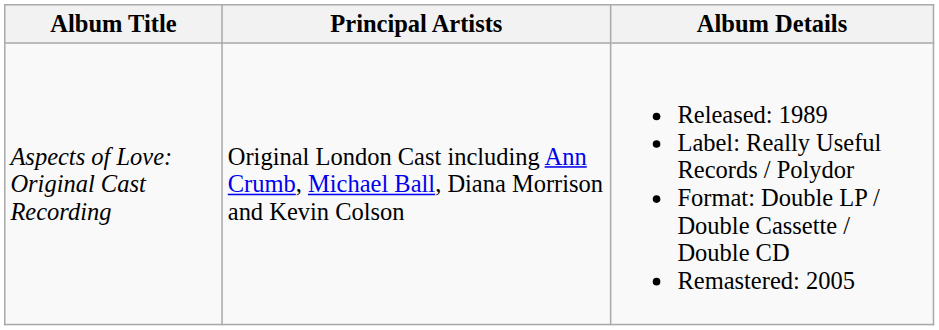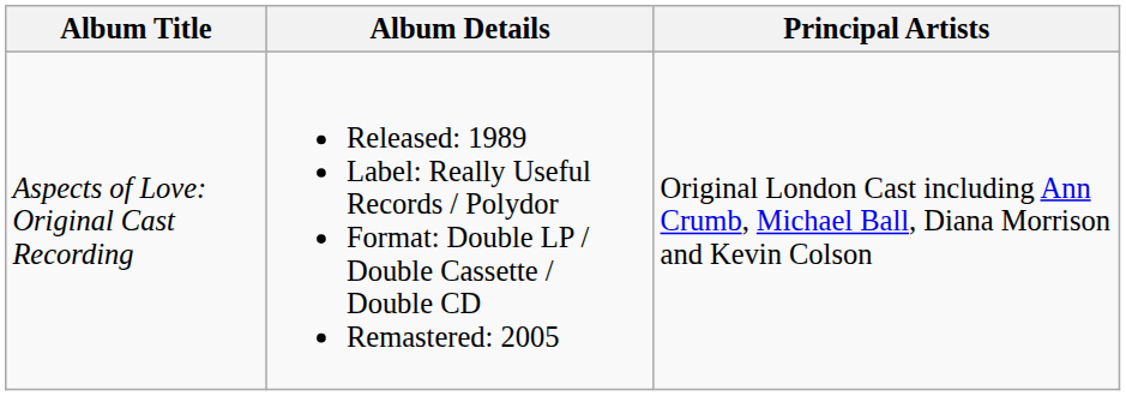 <table class="wikitable">
 <tr>
 <th>Album Title</th>
+<th>Album Details</th>
 <th>Principal Artists</th>
-<th>Album Details</th>
 </tr>
 <tr>
 <td><em>Aspects of Love: Original Cast Recording</em></td>
+<td><br><ul><li>Released: 1989</li><li>Label: Really Useful Records / Polydor</li><li>Format: Double LP / Double Cassette / Double CD</li><li>Remastered: 2005</li></ul></td>
 <td>Original London Cast including <a href='#'>Ann Crumb</a>, <a href='#'>Michael Ball</a>, Diana Morrison and Kevin Colson</td>
-<td><br><ul><li>Released: 1989</li><li>Label: Really Useful Records / Polydor</li><li>Format: Double LP / Double Cassette / Double CD</li><li>Remastered: 2005</li></ul></td>
 </tr>
 </table>
